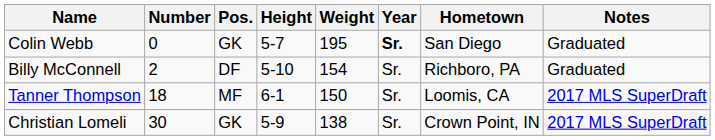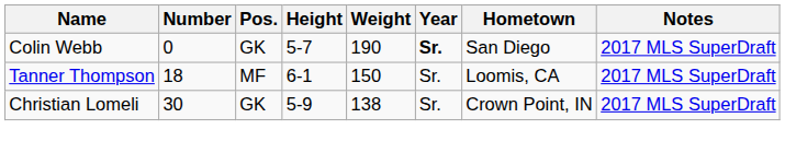 <table class="wikitable sortable" border="1">
 <tr>
 <th>Name</th>
 <th>Number</th>
 <th>Pos.</th>
 <th>Height</th>
 <th>Weight</th>
 <th>Year</th>
 <th>Hometown</th>
 <th class="unsortable">Notes</th>
 </tr>
 <tr>
 <td sortname>Colin Webb</td>
 <td>0</td>
 <td>GK</td>
 <td>5-7</td>
-<td>195</td>
+<td>190</td>
 <td><strong>Sr.</strong></td>
 <td>San Diego</td>
-<td>Graduated</td>
-</tr>
-<tr>
-<td sortname>Billy McConnell</td>
-<td>2</td>
-<td>DF</td>
-<td>5-10</td>
-<td>154</td>
-<td>Sr.</td>
-<td>Richboro, PA</td>
-<td>Graduated</td>
+<td><a href='#'>2017 MLS SuperDraft</a></td>
 </tr>
 <tr>
 <td sortname><a href='#'>Tanner Thompson</a></td>
 <td>18</td>
 <td>MF</td>
 <td>6-1</td>
 <td>150</td>
 <td>Sr.</td>
 <td>Loomis, CA</td>
 <td><a href='#'>2017 MLS SuperDraft</a></td>
 </tr>
 <tr>
 <td sortname>Christian Lomeli</td>
 <td>30</td>
 <td>GK</td>
 <td>5-9</td>
 <td>138</td>
 <td>Sr.</td>
 <td>Crown Point, IN</td>
 <td><a href='#'>2017 MLS SuperDraft</a></td>
 </tr>
 </table>
